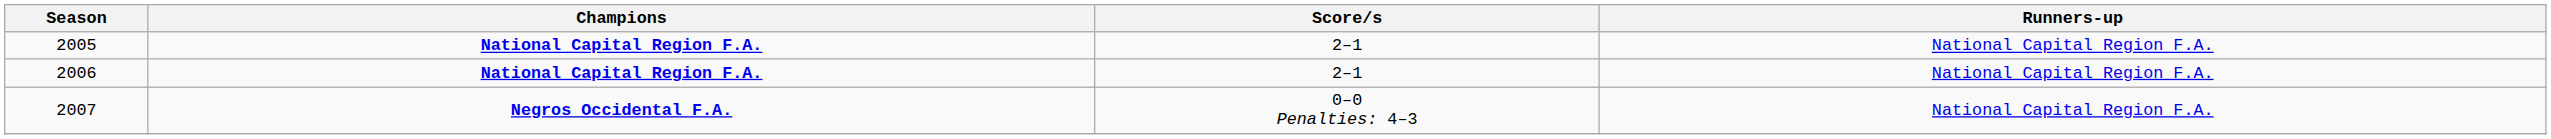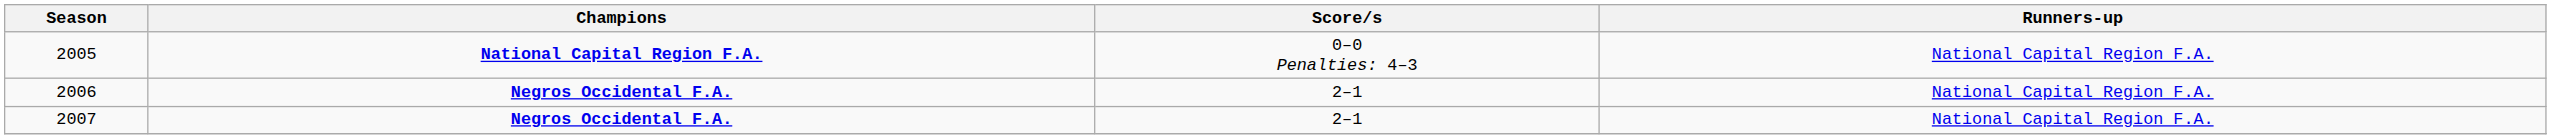 <table class=wikitable style="text-align:center;" cellpadding=3 cellspacing=0>
 <tr bgcolor=#efefef>
 <th width=2%>Season</th>
 <th width=15%>Champions</th>
 <th width=8%>Score/s</th>
 <th width=15%>Runners-up</th>
 </tr>
 <tr>
 <td>2005</td>
 <td><strong><a href='#'>National Capital Region F.A.</a></strong></td>
-<td>2–1</td>
+<td>0–0<br><em>Penalties:</em> 4–3<br></td>
 <td><a href='#'>National Capital Region F.A.</a></td>
 </tr>
 <tr>
 <td>2006</td>
-<td><strong><a href='#'>National Capital Region F.A.</a></strong></td>
+<td><strong><a href='#'>Negros Occidental F.A.</a></strong></td>
 <td>2–1</td>
 <td><a href='#'>National Capital Region F.A.</a></td>
 </tr>
 <tr>
 <td>2007</td>
 <td><strong><a href='#'>Negros Occidental F.A.</a></strong></td>
-<td>0–0<br><em>Penalties:</em> 4–3<br></td>
+<td>2–1</td>
 <td><a href='#'>National Capital Region F.A.</a></td>
 </tr>
 <tr>
 </tr>
 </table>
